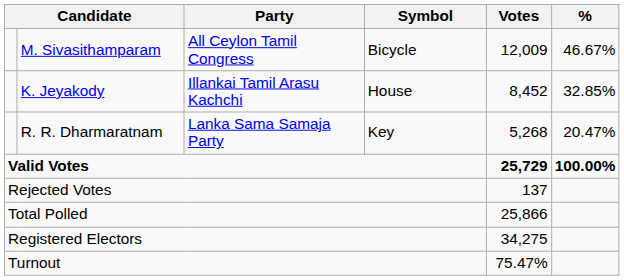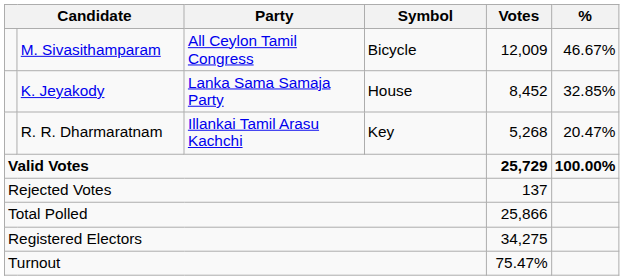 <table class="wikitable" border="1" style="text-align:right;">
 <tr>
 <th align=left colspan=2 width="180">Candidate</th>
 <th align=left width="180">Party</th>
 <th align=left width="120">Symbol</th>
 <th align=left width="60">Votes</th>
 <th align=left width="60">%</th>
 </tr>
 <tr>
 <td bgcolor=> </td>
 <td align=left><a href='#'>M. Sivasithamparam</a></td>
 <td align=left><a href='#'>All Ceylon Tamil Congress</a></td>
 <td align=left>Bicycle</td>
 <td>12,009</td>
 <td>46.67%</td>
 </tr>
 <tr>
 <td bgcolor=> </td>
 <td align=left><a href='#'>K. Jeyakody</a></td>
-<td align=left><a href='#'>Illankai Tamil Arasu Kachchi</a></td>
+<td align=left><a href='#'>Lanka Sama Samaja Party</a></td>
 <td align=left>House</td>
 <td>8,452</td>
 <td>32.85%</td>
 </tr>
 <tr>
 <td bgcolor=> </td>
 <td align=left>R. R. Dharmaratnam</td>
-<td align=left><a href='#'>Lanka Sama Samaja Party</a></td>
+<td align=left><a href='#'>Illankai Tamil Arasu Kachchi</a></td>
 <td align=left>Key</td>
 <td>5,268</td>
 <td>20.47%</td>
 </tr>
 <tr>
 <td align=left colspan=4><strong>Valid Votes</strong></td>
 <td><strong>25,729</strong></td>
 <td><strong>100.00%</strong></td>
 </tr>
 <tr>
 <td align=left colspan=4>Rejected Votes</td>
 <td>137</td>
 <td></td>
 </tr>
 <tr>
 <td align=left colspan=4>Total Polled</td>
 <td>25,866</td>
 <td></td>
 </tr>
 <tr>
 <td align=left colspan=4>Registered Electors</td>
 <td>34,275</td>
 <td></td>
 </tr>
 <tr>
 <td align=left colspan=4>Turnout</td>
 <td>75.47%</td>
 </tr>
 </table>
